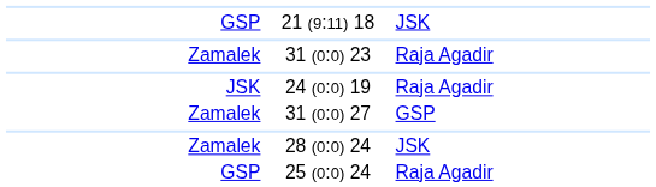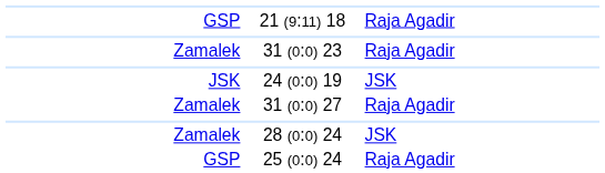 <table style="text-align:center" width=550>
 <tr>
 <th width=30%></th>
 <th width=15%></th>
 <th width=30%></th>
 </tr>
 <tr align="left" bgcolor=#D0E7FF>
 <td colspan=4></td>
 </tr>
 <tr>
 <td align="right"><a href='#'>GSP</a> </td>
 <td>21 <small>(9</small>:<small>11)</small> 18</td>
-<td align=left> <a href='#'>JSK</a></td>
+<td align=left> <a href='#'>Raja Agadir</a></td>
 </tr>
 <tr>
 </tr>
 <tr align="left" bgcolor=#D0E7FF>
 <td colspan=4></td>
 </tr>
 <tr>
 <td align="right"><a href='#'>Zamalek</a> </td>
 <td>31 <small>(0</small>:<small>0)</small> 23</td>
 <td align=left> <a href='#'>Raja Agadir</a></td>
 </tr>
 <tr>
 </tr>
 <tr align="left" bgcolor=#D0E7FF>
 <td colspan=4></td>
 </tr>
 <tr>
 <td align="right"><a href='#'>JSK</a> </td>
 <td>24 <small>(0</small>:<small>0)</small> 19</td>
-<td align=left> <a href='#'>Raja Agadir</a></td>
+<td align=left> <a href='#'>JSK</a></td>
 </tr>
 <tr>
 <td align="right"><a href='#'>Zamalek</a> </td>
 <td>31 <small>(0</small>:<small>0)</small> 27</td>
-<td align=left> <a href='#'>GSP</a></td>
+<td align=left> <a href='#'>Raja Agadir</a></td>
 </tr>
 <tr>
 </tr>
 <tr align="left" bgcolor=#D0E7FF>
 <td colspan=4></td>
 </tr>
 <tr>
 <td align="right"><a href='#'>Zamalek</a> </td>
 <td>28 <small>(0</small>:<small>0)</small> 24</td>
 <td align=left> <a href='#'>JSK</a></td>
 </tr>
 <tr>
 <td align="right"><a href='#'>GSP</a> </td>
 <td>25 <small>(0</small>:<small>0)</small> 24</td>
 <td align=left> <a href='#'>Raja Agadir</a></td>
 </tr>
 </table>
